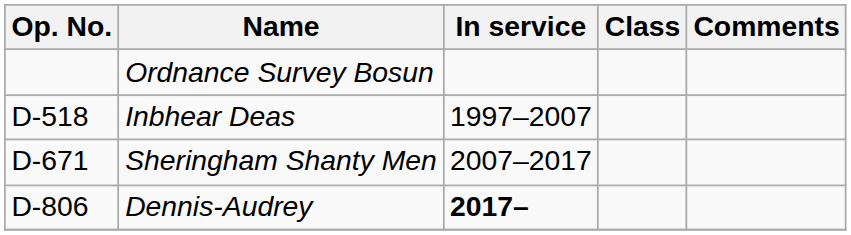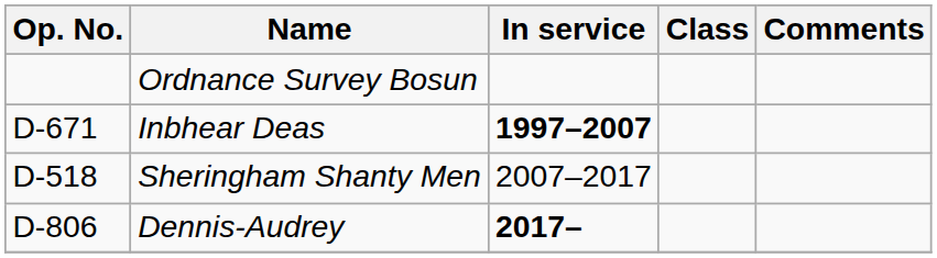 <table class="wikitable">
 <tr>
 <th>Op. No.</th>
 <th>Name</th>
 <th>In service</th>
 <th>Class</th>
 <th>Comments</th>
 </tr>
 <tr>
 <td></td>
 <td><em>Ordnance Survey Bosun</em></td>
 <td></td>
 <td></td>
 <td></td>
 </tr>
 <tr>
-<td>D-518</td>
+<td>D-671</td>
 <td><em>Inbhear Deas</em></td>
-<td>1997–2007</td>
+<td><strong>1997–2007</strong></td>
 <td></td>
 <td></td>
 </tr>
 <tr>
-<td>D-671</td>
+<td>D-518</td>
 <td><em>Sheringham Shanty Men</em></td>
 <td>2007–2017</td>
 <td></td>
 <td></td>
 </tr>
 <tr>
 <td>D-806</td>
 <td><em>Dennis-Audrey</em></td>
 <td><strong>2017–</strong></td>
 <td></td>
 <td></td>
 </tr>
 <tr>
 </tr>
 </table>
